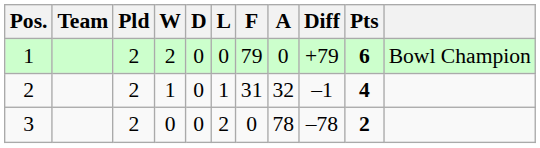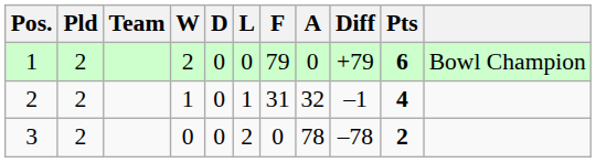 <table class="wikitable" style="text-align:center;">
 <tr>
 <th>Pos.</th>
+<th>Pld</th>
 <th>Team</th>
-<th>Pld</th>
 <th>W</th>
 <th>D</th>
 <th>L</th>
 <th>F</th>
 <th>A</th>
 <th>Diff</th>
 <th>Pts</th>
 <th></th>
 </tr>
 <tr bgcolor="ccffcc">
 <td>1</td>
+<td>2</td>
 <td align=left></td>
-<td>2</td>
 <td>2</td>
 <td>0</td>
 <td>0</td>
 <td>79</td>
 <td>0</td>
 <td>+79</td>
 <td><strong>6</strong></td>
 <td>Bowl Champion</td>
 </tr>
 <tr>
 <td>2</td>
+<td>2</td>
 <td align=left></td>
-<td>2</td>
 <td>1</td>
 <td>0</td>
 <td>1</td>
 <td>31</td>
 <td>32</td>
 <td>–1</td>
 <td><strong>4</strong></td>
 <td></td>
 </tr>
 <tr>
 <td>3</td>
+<td>2</td>
 <td align=left></td>
-<td>2</td>
 <td>0</td>
 <td>0</td>
 <td>2</td>
 <td>0</td>
 <td>78</td>
 <td>–78</td>
 <td><strong>2</strong></td>
 <td></td>
 </tr>
 </table>
